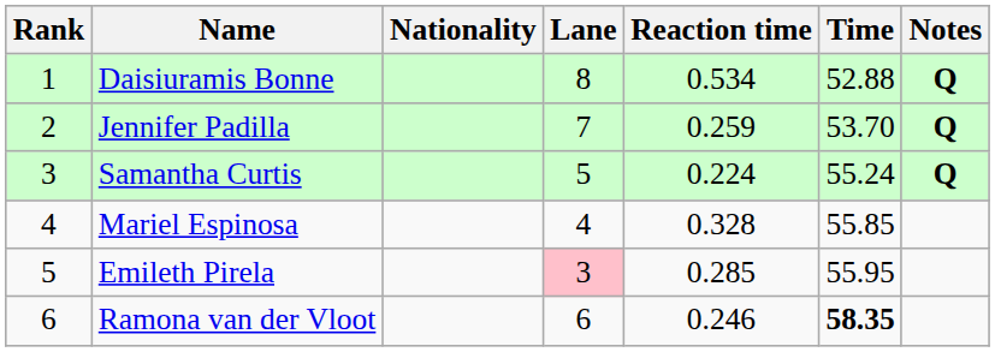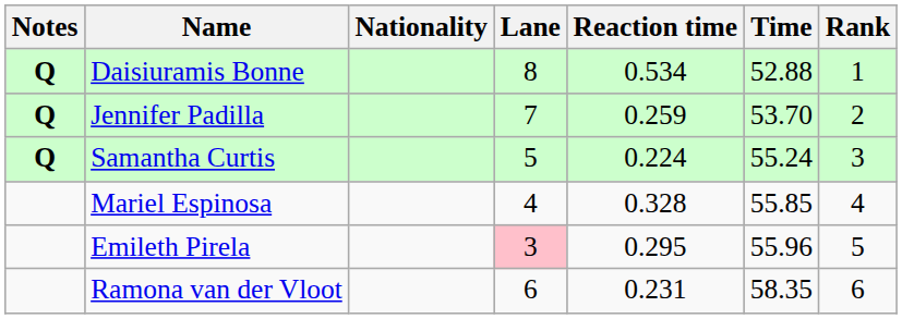 <table class="wikitable sortable" style="text-align:center">
 <tr>
-<th>Rank</th>
+<th>Notes</th>
 <th>Name</th>
 <th>Nationality</th>
 <th>Lane</th>
 <th>Reaction time</th>
 <th>Time</th>
-<th>Notes</th>
+<th>Rank</th>
 </tr>
 <tr bgcolor=ccffcc>
-<td>1</td>
+<td><strong>Q</strong></td>
 <td align=left><a href='#'>Daisiuramis Bonne</a></td>
 <td align=left></td>
 <td>8</td>
 <td>0.534</td>
 <td>52.88</td>
-<td><strong>Q</strong></td>
+<td>1</td>
 </tr>
 <tr bgcolor=ccffcc>
-<td>2</td>
+<td><strong>Q</strong></td>
 <td align=left><a href='#'>Jennifer Padilla</a></td>
 <td align=left></td>
 <td>7</td>
 <td>0.259</td>
 <td>53.70</td>
-<td><strong>Q</strong></td>
+<td>2</td>
 </tr>
 <tr bgcolor=ccffcc>
-<td>3</td>
+<td><strong>Q</strong></td>
 <td align=left><a href='#'>Samantha Curtis</a></td>
 <td align=left></td>
 <td>5</td>
 <td>0.224</td>
 <td>55.24</td>
-<td><strong>Q</strong></td>
+<td>3</td>
 </tr>
 <tr>
-<td>4</td>
+<td></td>
 <td align=left><a href='#'>Mariel Espinosa</a></td>
 <td align=left></td>
 <td>4</td>
 <td>0.328</td>
 <td>55.85</td>
-<td></td>
+<td>4</td>
 </tr>
 <tr>
-<td>5</td>
+<td></td>
 <td align=left><a href='#'>Emileth Pirela</a></td>
 <td align=left></td>
 <td style="background: pink;">3</td>
-<td>0.285</td>
-<td>55.95</td>
-<td></td>
+<td>0.295</td>
+<td>55.96</td>
+<td>5</td>
 </tr>
 <tr>
-<td>6</td>
+<td></td>
 <td align=left><a href='#'>Ramona van der Vloot</a></td>
 <td align=left></td>
 <td>6</td>
-<td>0.246</td>
-<td><strong>58.35</strong></td>
-<td></td>
+<td>0.231</td>
+<td>58.35</td>
+<td>6</td>
 </tr>
 </table>
